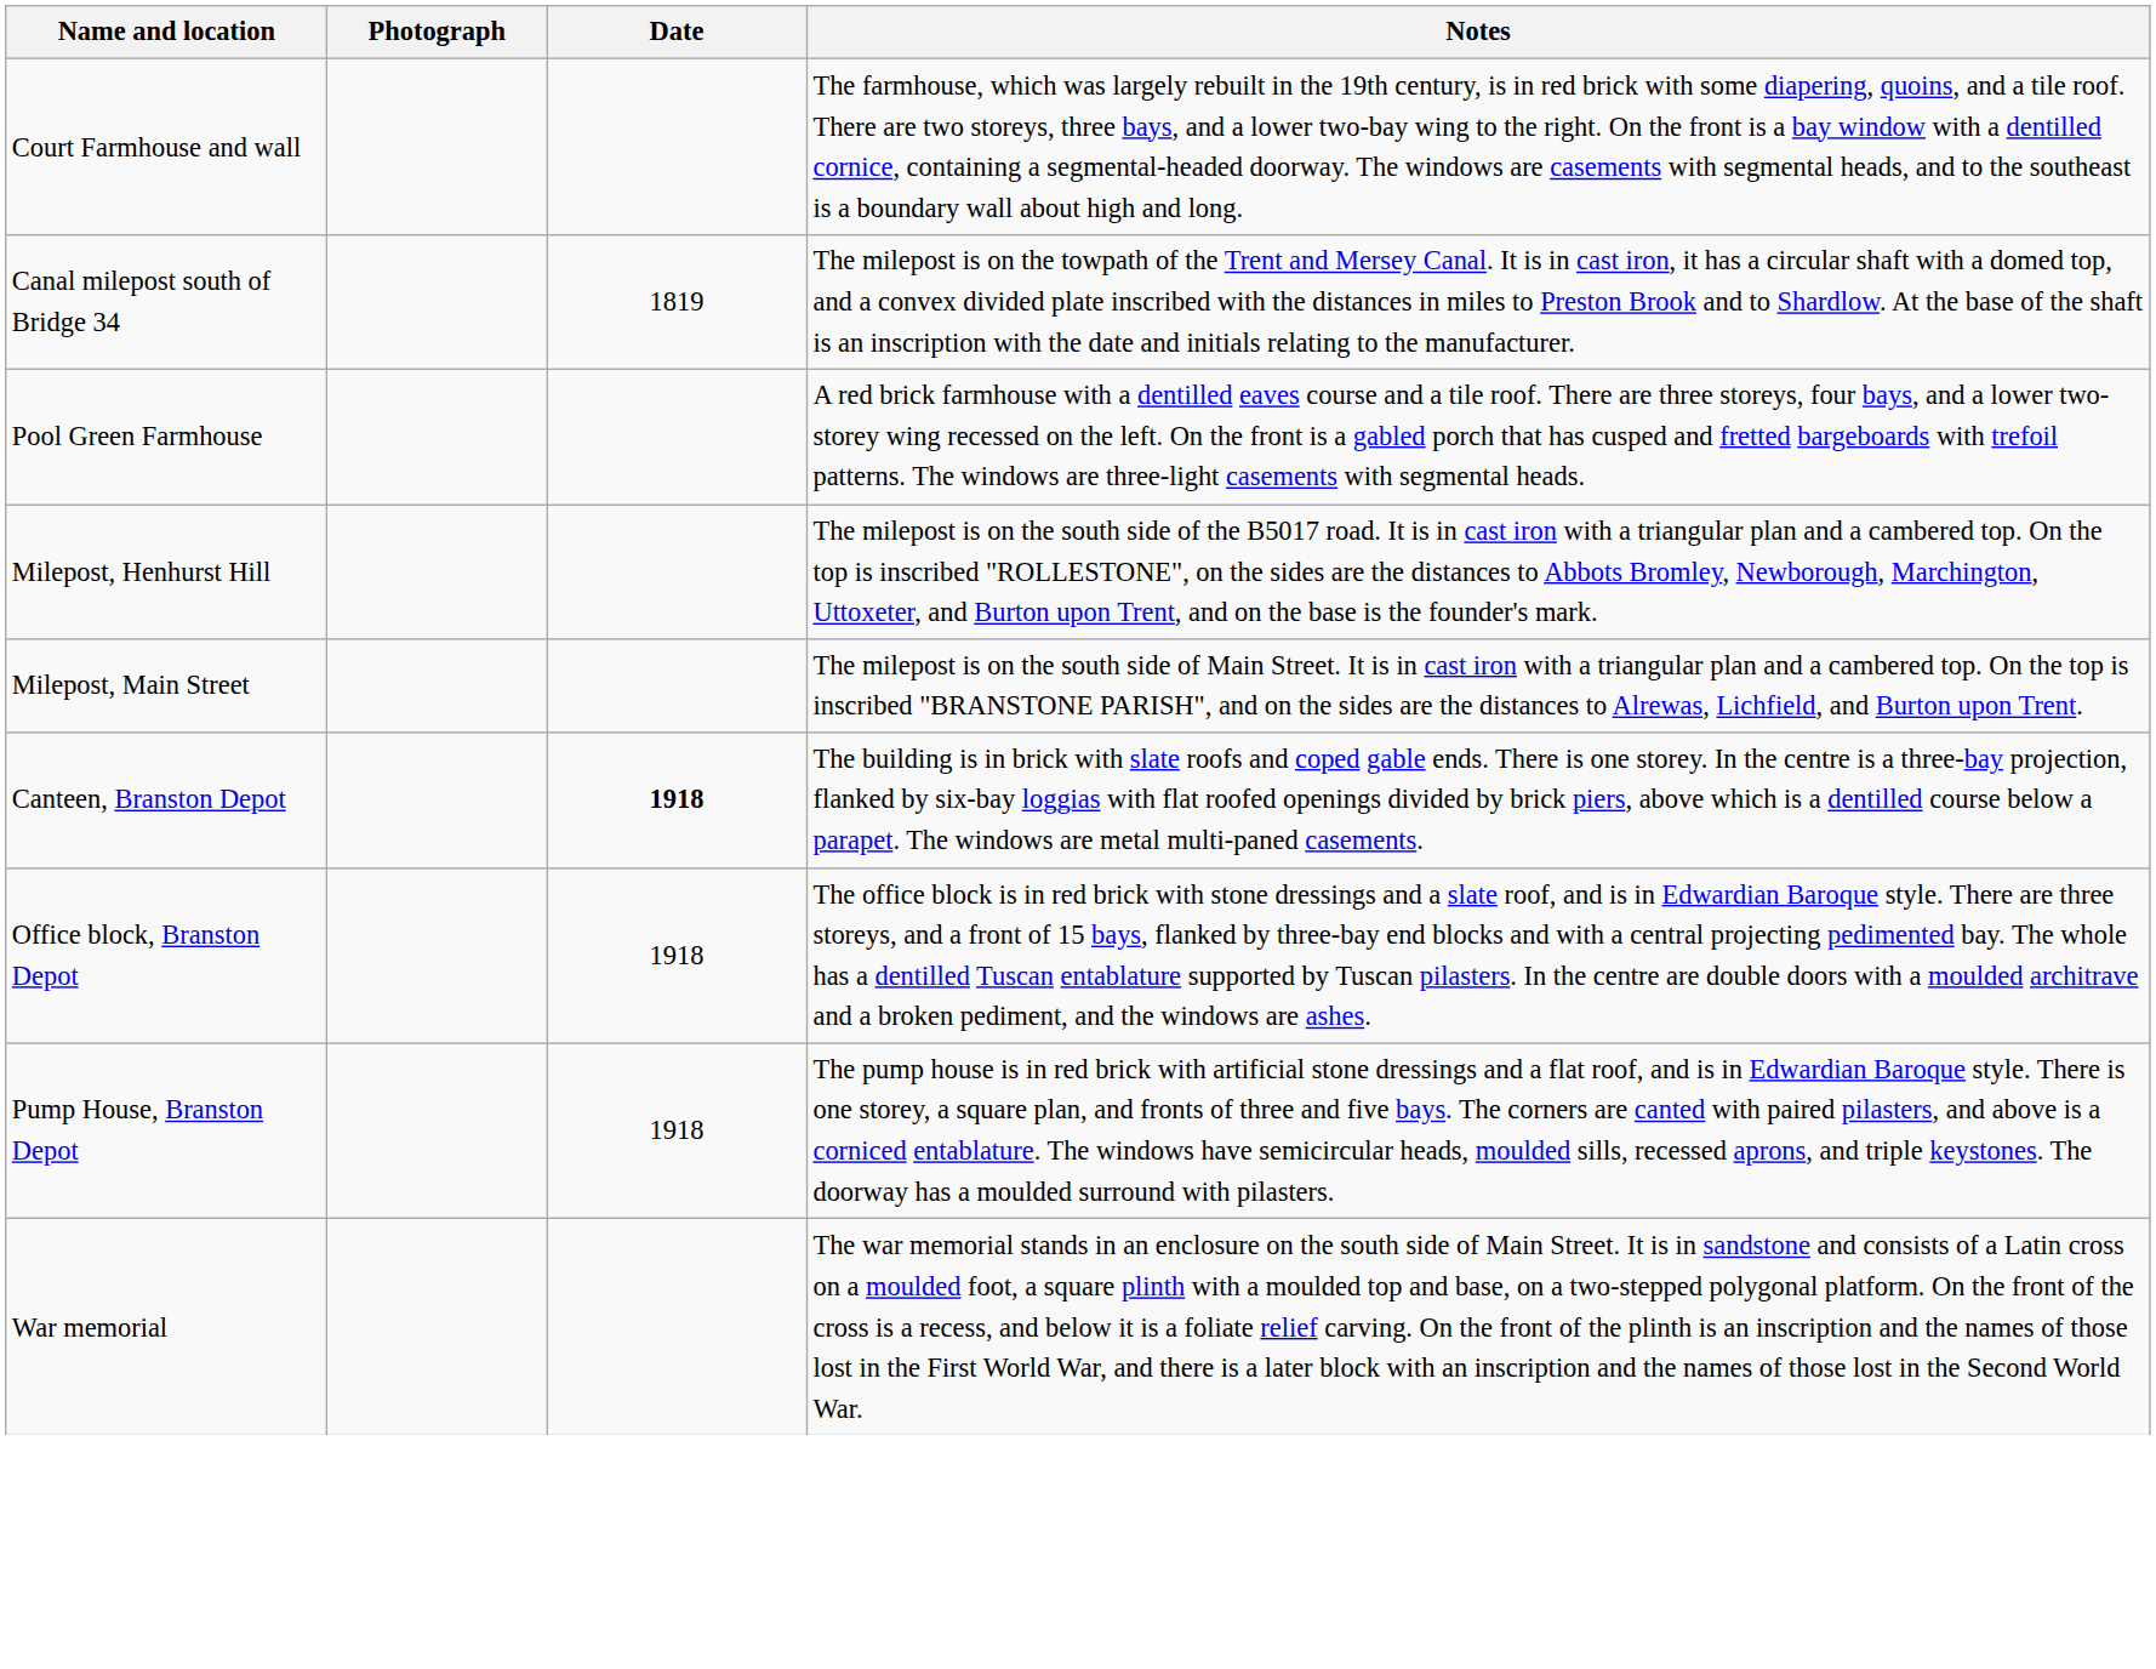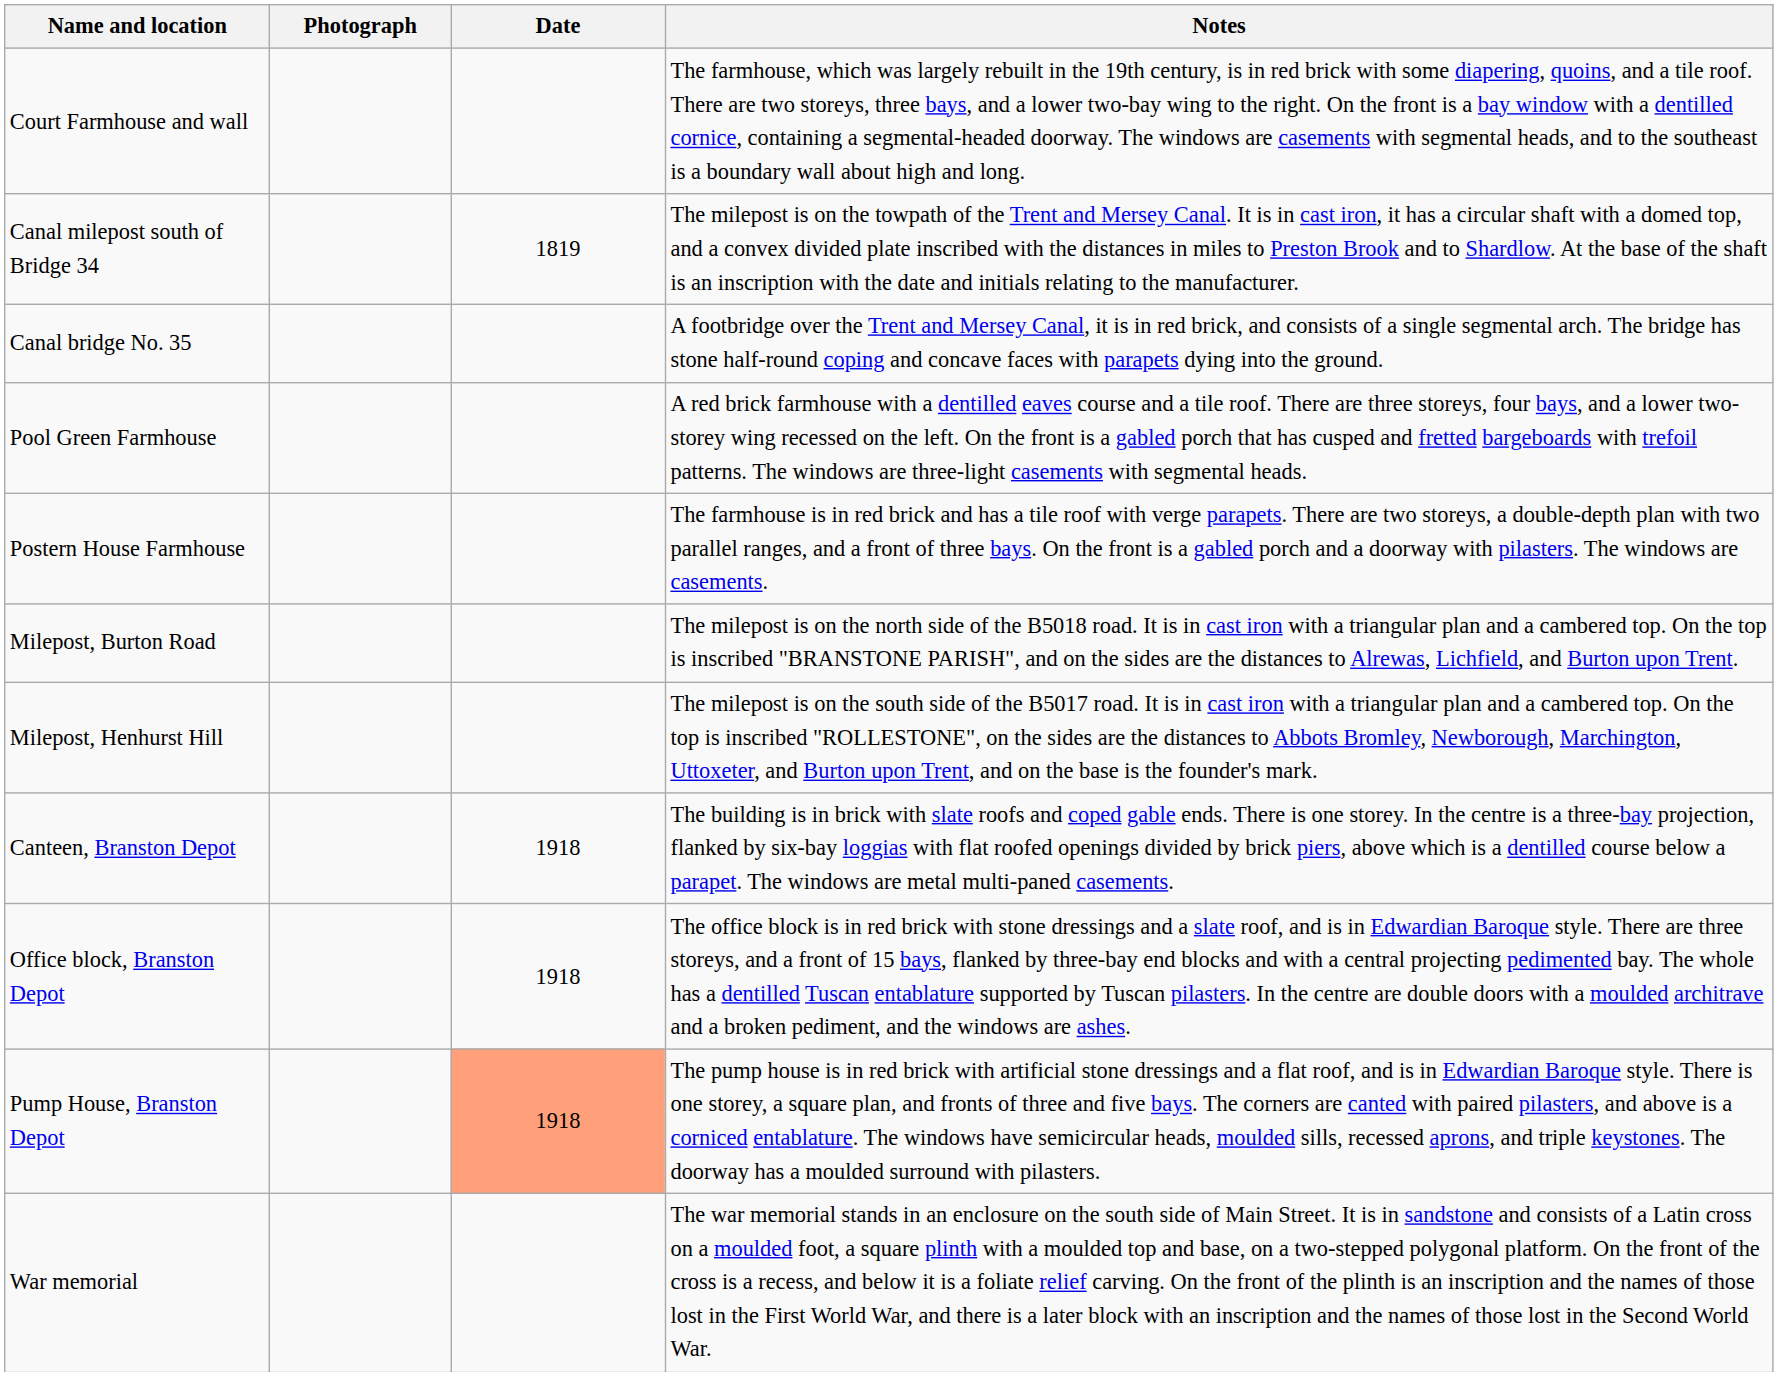 <table class="wikitable sortable plainrowheaders" style="width:100%;border:0px;text-align:left;line-height:150%;">
 <tr>
 <th scope="col"  style="width:150px">Name and location</th>
 <th scope="col"  style="width:100px" class="unsortable">Photograph</th>
 <th scope="col"  style="width:120px">Date</th>
 <th scope="col"  style="width:650px" class="unsortable">Notes</th>
 </tr>
 <tr>
 <td>Court Farmhouse and wall<br><small></small></td>
 <td></td>
 <td align="center"></td>
 <td>The farmhouse, which was largely rebuilt in the 19th century, is in red brick with some <a href='#'>diapering</a>,  <a href='#'>quoins</a>, and a tile roof.  There are two storeys, three <a href='#'>bays</a>, and a lower two-bay wing to the right.  On the front is a <a href='#'>bay window</a> with a <a href='#'>dentilled</a> <a href='#'>cornice</a>, containing a segmental-headed doorway.  The windows are <a href='#'>casements</a> with segmental heads, and to the southeast is a boundary wall about  high and  long.</td>
 </tr>
 <tr>
 <td>Canal milepost south of Bridge 34<br><small></small></td>
 <td></td>
 <td align="center">1819</td>
 <td>The milepost is on the towpath of the <a href='#'>Trent and Mersey Canal</a>.  It is in <a href='#'>cast iron</a>, it has a circular shaft with a domed top, and a convex divided plate inscribed with the distances in miles to <a href='#'>Preston Brook</a> and to <a href='#'>Shardlow</a>.  At the base of the shaft is an inscription with the date and initials relating to the manufacturer.</td>
 </tr>
 <tr>
+<td>Canal bridge No. 35<br><small></small></td>
+<td></td>
+<td align="center"></td>
+<td>A footbridge over the <a href='#'>Trent and Mersey Canal</a>, it is in red brick, and consists of a single segmental arch.  The bridge has stone half-round <a href='#'>coping</a> and concave faces with <a href='#'>parapets</a> dying into the ground.</td>
+</tr>
+<tr>
 <td>Pool Green Farmhouse<br><small></small></td>
 <td></td>
 <td align="center"></td>
 <td>A red brick farmhouse with a <a href='#'>dentilled</a> <a href='#'>eaves</a> course and a tile roof.  There are three storeys, four <a href='#'>bays</a>, and a lower two-storey wing recessed on the left.  On the front is a <a href='#'>gabled</a> porch that has cusped and <a href='#'>fretted</a> <a href='#'>bargeboards</a> with <a href='#'>trefoil</a> patterns.  The windows are three-light <a href='#'>casements</a> with segmental heads.</td>
+</tr>
+<tr>
+<td>Postern House Farmhouse<br><small></small></td>
+<td></td>
+<td align="center"></td>
+<td>The farmhouse is in red brick and has a tile roof with verge <a href='#'>parapets</a>.  There are two storeys, a double-depth plan with two parallel ranges, and a front of three <a href='#'>bays</a>.  On the front is a <a href='#'>gabled</a> porch and a doorway with <a href='#'>pilasters</a>.  The windows are <a href='#'>casements</a>.</td>
+</tr>
+<tr>
+<td>Milepost, Burton Road<br><small></small></td>
+<td></td>
+<td align="center"></td>
+<td>The milepost is on the north side of the B5018 road.  It is in <a href='#'>cast iron</a> with a triangular plan and a cambered top.  On the top is inscribed "BRANSTONE PARISH", and on the sides are the distances to <a href='#'>Alrewas</a>, <a href='#'>Lichfield</a>, and <a href='#'>Burton upon Trent</a>.</td>
 </tr>
 <tr>
 <td>Milepost, Henhurst Hill<br><small></small></td>
 <td></td>
 <td align="center"></td>
 <td>The milepost is on the south side of the B5017 road.  It is in <a href='#'>cast iron</a> with a triangular plan and a cambered top.  On the top is inscribed "ROLLESTONE", on the sides are the distances to <a href='#'>Abbots Bromley</a>, <a href='#'>Newborough</a>, <a href='#'>Marchington</a>, <a href='#'>Uttoxeter</a>, and <a href='#'>Burton upon Trent</a>, and on the base is the founder's mark.</td>
 </tr>
 <tr>
-<td>Milepost, Main Street<br><small></small></td>
-<td></td>
-<td align="center"></td>
-<td>The milepost is on the south side of Main Street.  It is in <a href='#'>cast iron</a> with a triangular plan and a cambered top.  On the top is inscribed "BRANSTONE PARISH", and on the sides are the distances to <a href='#'>Alrewas</a>, <a href='#'>Lichfield</a>, and <a href='#'>Burton upon Trent</a>.</td>
-</tr>
-<tr>
 <td>Canteen, <a href='#'>Branston Depot</a><br><small></small></td>
 <td></td>
-<td align="center"><strong>1918</strong></td>
+<td align="center">1918</td>
 <td>The building is in brick with <a href='#'>slate</a> roofs and <a href='#'>coped</a> <a href='#'>gable</a> ends.  There is one storey.  In the centre is a three-<a href='#'>bay</a> projection, flanked by six-bay <a href='#'>loggias</a> with flat roofed openings divided by brick <a href='#'>piers</a>, above which is a <a href='#'>dentilled</a> course below a <a href='#'>parapet</a>.  The windows are metal multi-paned <a href='#'>casements</a>.</td>
 </tr>
 <tr>
 <td>Office block, <a href='#'>Branston Depot</a><br><small></small></td>
 <td></td>
 <td align="center">1918</td>
 <td>The office block is in red brick with stone dressings and a <a href='#'>slate</a> roof, and is in <a href='#'>Edwardian Baroque</a> style.  There are three storeys, and a front of 15 <a href='#'>bays</a>,   flanked by three-bay end blocks and with a central projecting <a href='#'>pedimented</a> bay.  The whole has a <a href='#'>dentilled</a> <a href='#'>Tuscan</a> <a href='#'>entablature</a> supported by Tuscan <a href='#'>pilasters</a>.  In the centre are double doors with a <a href='#'>moulded</a> <a href='#'>architrave</a> and a broken pediment, and the windows are <a href='#'>ashes</a>.</td>
 </tr>
 <tr>
 <td>Pump House, <a href='#'>Branston Depot</a><br><small></small></td>
 <td></td>
-<td align="center">1918</td>
+<td align="center" style="background: lightsalmon;">1918</td>
 <td>The pump house is in red brick with artificial stone dressings and a flat roof, and is in <a href='#'>Edwardian Baroque</a> style.  There is one storey, a square plan, and fronts of three and five <a href='#'>bays</a>.  The corners are <a href='#'>canted</a> with paired <a href='#'>pilasters</a>, and above is a <a href='#'>corniced</a> <a href='#'>entablature</a>. The windows have semicircular heads, <a href='#'>moulded</a> sills, recessed <a href='#'>aprons</a>, and triple <a href='#'>keystones</a>.  The doorway has a moulded surround with pilasters.</td>
 </tr>
 <tr>
 <td>War memorial<br><small></small></td>
 <td></td>
 <td align="center"></td>
 <td>The war memorial stands in an enclosure on the south side of Main Street.  It is in <a href='#'>sandstone</a> and consists of a Latin cross on a <a href='#'>moulded</a> foot, a square <a href='#'>plinth</a> with a moulded top and base, on a two-stepped polygonal platform.  On the front of the cross is a recess, and below it is a foliate <a href='#'>relief</a> carving.  On the front of the plinth is an inscription and the names of those lost in the First World War, and there is a later block with an inscription and the names of those lost in the Second World War.</td>
 </tr>
 <tr>
 </tr>
 </table>
